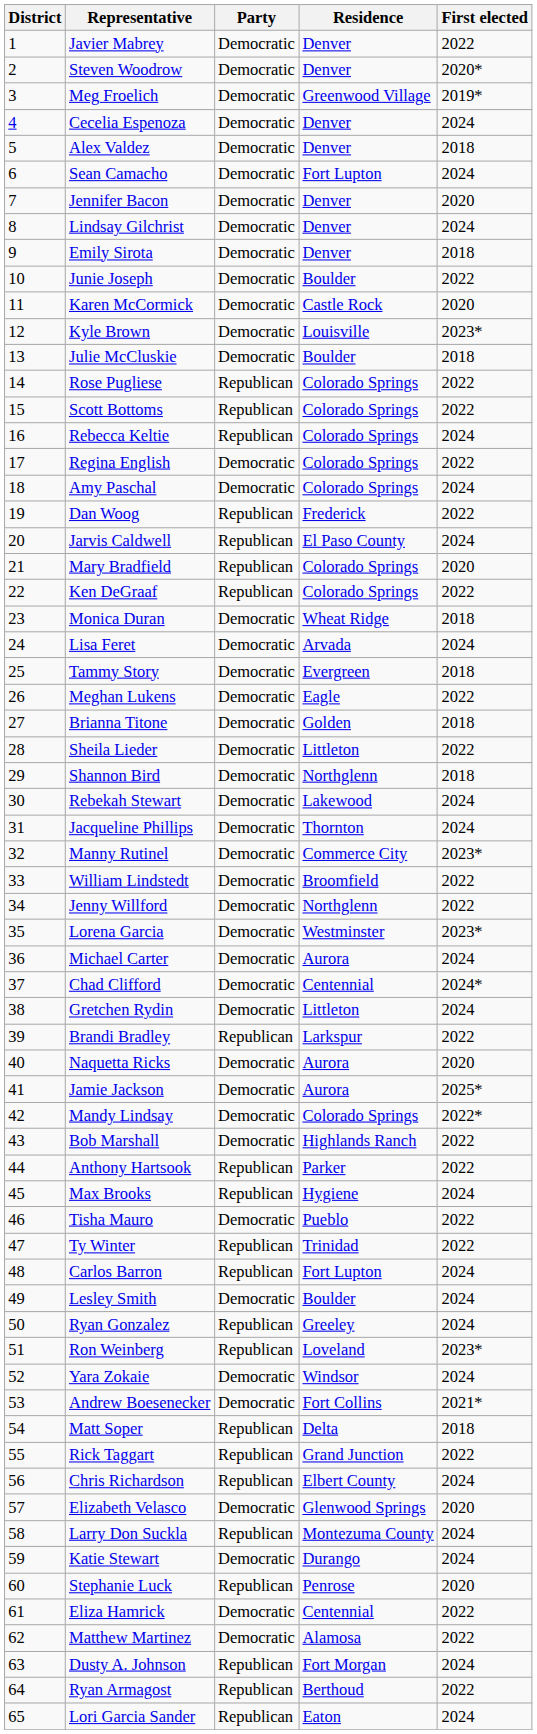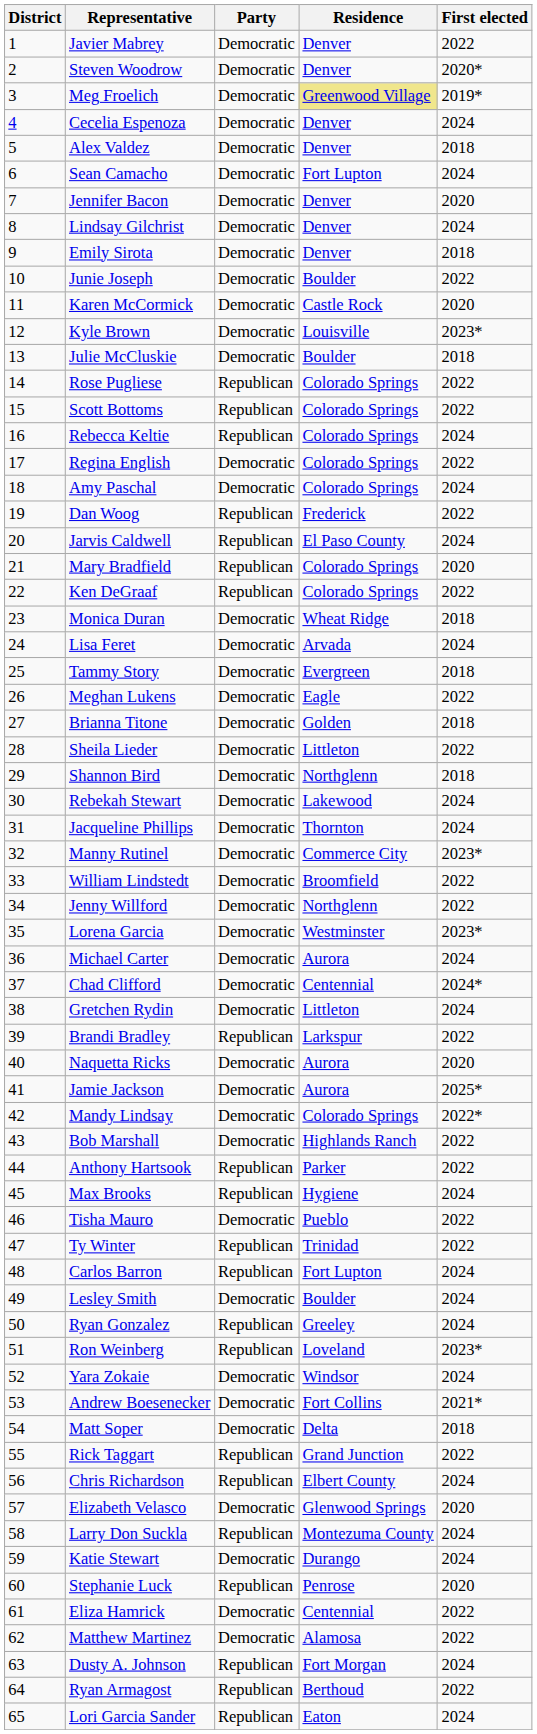 <table class="wikitable sortable">
 <tr>
 <th>District</th>
 <th>Representative</th>
 <th>Party</th>
 <th>Residence</th>
 <th>First elected</th>
 </tr>
 <tr>
 <td>1</td>
 <td><a href='#'>Javier Mabrey</a></td>
 <td>Democratic</td>
 <td><a href='#'>Denver</a></td>
 <td>2022</td>
 </tr>
 <tr>
 <td>2</td>
 <td><a href='#'>Steven Woodrow</a></td>
 <td>Democratic</td>
 <td><a href='#'>Denver</a></td>
 <td>2020*</td>
 </tr>
 <tr>
 <td>3</td>
 <td><a href='#'>Meg Froelich</a></td>
 <td>Democratic</td>
-<td><a href='#'>Greenwood Village</a></td>
+<td style="background: khaki;"><a href='#'>Greenwood Village</a></td>
 <td>2019*</td>
 </tr>
 <tr>
 <td><a href='#'>4</a></td>
 <td><a href='#'>Cecelia Espenoza</a></td>
 <td>Democratic</td>
 <td><a href='#'>Denver</a></td>
 <td>2024</td>
 </tr>
 <tr>
 <td>5</td>
 <td><a href='#'>Alex Valdez</a></td>
 <td>Democratic</td>
 <td><a href='#'>Denver</a></td>
 <td>2018</td>
 </tr>
 <tr>
 <td>6</td>
 <td><a href='#'>Sean Camacho</a></td>
 <td>Democratic</td>
 <td><a href='#'>Fort Lupton</a></td>
 <td>2024</td>
 </tr>
 <tr>
 <td>7</td>
 <td><a href='#'>Jennifer Bacon</a></td>
 <td>Democratic</td>
 <td><a href='#'>Denver</a></td>
 <td>2020</td>
 </tr>
 <tr>
 <td>8</td>
 <td><a href='#'>Lindsay Gilchrist</a></td>
 <td>Democratic</td>
 <td><a href='#'>Denver</a></td>
 <td>2024</td>
 </tr>
 <tr>
 <td>9</td>
 <td><a href='#'>Emily Sirota</a></td>
 <td>Democratic</td>
 <td><a href='#'>Denver</a></td>
 <td>2018</td>
 </tr>
 <tr>
 <td>10</td>
 <td><a href='#'>Junie Joseph</a></td>
 <td>Democratic</td>
 <td><a href='#'>Boulder</a></td>
 <td>2022</td>
 </tr>
 <tr>
 <td>11</td>
 <td><a href='#'>Karen McCormick</a></td>
 <td>Democratic</td>
 <td><a href='#'>Castle Rock</a></td>
 <td>2020</td>
 </tr>
 <tr>
 <td>12</td>
 <td><a href='#'>Kyle Brown</a></td>
 <td>Democratic</td>
 <td><a href='#'>Louisville</a></td>
 <td>2023*</td>
 </tr>
 <tr>
 <td>13</td>
 <td><a href='#'>Julie McCluskie</a></td>
 <td>Democratic</td>
 <td><a href='#'>Boulder</a></td>
 <td>2018</td>
 </tr>
 <tr>
 <td>14</td>
 <td><a href='#'>Rose Pugliese</a></td>
 <td>Republican</td>
 <td><a href='#'>Colorado Springs</a></td>
 <td>2022</td>
 </tr>
 <tr>
 <td>15</td>
 <td><a href='#'>Scott Bottoms</a></td>
 <td>Republican</td>
 <td><a href='#'>Colorado Springs</a></td>
 <td>2022</td>
 </tr>
 <tr>
 <td>16</td>
 <td><a href='#'>Rebecca Keltie</a></td>
 <td>Republican</td>
 <td><a href='#'>Colorado Springs</a></td>
 <td>2024</td>
 </tr>
 <tr>
 <td>17</td>
 <td><a href='#'>Regina English</a></td>
 <td>Democratic</td>
 <td><a href='#'>Colorado Springs</a></td>
 <td>2022</td>
 </tr>
 <tr>
 <td>18</td>
 <td><a href='#'>Amy Paschal</a></td>
 <td>Democratic</td>
 <td><a href='#'>Colorado Springs</a></td>
 <td>2024</td>
 </tr>
 <tr>
 <td>19</td>
 <td><a href='#'>Dan Woog</a></td>
 <td>Republican</td>
 <td><a href='#'>Frederick</a></td>
 <td>2022</td>
 </tr>
 <tr>
 <td>20</td>
 <td><a href='#'>Jarvis Caldwell</a></td>
 <td>Republican</td>
 <td><a href='#'>El Paso County</a></td>
 <td>2024</td>
 </tr>
 <tr>
 <td>21</td>
 <td><a href='#'>Mary Bradfield</a></td>
 <td>Republican</td>
 <td><a href='#'>Colorado Springs</a></td>
 <td>2020</td>
 </tr>
 <tr>
 <td>22</td>
 <td><a href='#'>Ken DeGraaf</a></td>
 <td>Republican</td>
 <td><a href='#'>Colorado Springs</a></td>
 <td>2022</td>
 </tr>
 <tr>
 <td>23</td>
 <td><a href='#'>Monica Duran</a></td>
 <td>Democratic</td>
 <td><a href='#'>Wheat Ridge</a></td>
 <td>2018</td>
 </tr>
 <tr>
 <td>24</td>
 <td><a href='#'>Lisa Feret</a></td>
 <td>Democratic</td>
 <td><a href='#'>Arvada</a></td>
 <td>2024</td>
 </tr>
 <tr>
 <td>25</td>
 <td><a href='#'>Tammy Story</a></td>
 <td>Democratic</td>
 <td><a href='#'>Evergreen</a></td>
 <td>2018</td>
 </tr>
 <tr>
 <td>26</td>
 <td><a href='#'>Meghan Lukens</a></td>
 <td>Democratic</td>
 <td><a href='#'>Eagle</a></td>
 <td>2022</td>
 </tr>
 <tr>
 <td>27</td>
 <td><a href='#'>Brianna Titone</a></td>
 <td>Democratic</td>
 <td><a href='#'>Golden</a></td>
 <td>2018</td>
 </tr>
 <tr>
 <td>28</td>
 <td><a href='#'>Sheila Lieder</a></td>
 <td>Democratic</td>
 <td><a href='#'>Littleton</a></td>
 <td>2022</td>
 </tr>
 <tr>
 <td>29</td>
 <td><a href='#'>Shannon Bird</a></td>
 <td>Democratic</td>
 <td><a href='#'>Northglenn</a></td>
 <td>2018</td>
 </tr>
 <tr>
 <td>30</td>
 <td><a href='#'>Rebekah Stewart</a></td>
 <td>Democratic</td>
 <td><a href='#'>Lakewood</a></td>
 <td>2024</td>
 </tr>
 <tr>
 <td>31</td>
 <td><a href='#'>Jacqueline Phillips</a></td>
 <td>Democratic</td>
 <td><a href='#'>Thornton</a></td>
 <td>2024</td>
 </tr>
 <tr>
 <td>32</td>
 <td><a href='#'>Manny Rutinel</a></td>
 <td>Democratic</td>
 <td><a href='#'>Commerce City</a></td>
 <td>2023*</td>
 </tr>
 <tr>
 <td>33</td>
 <td><a href='#'>William Lindstedt</a></td>
 <td>Democratic</td>
 <td><a href='#'>Broomfield</a></td>
 <td>2022</td>
 </tr>
 <tr>
 <td>34</td>
 <td><a href='#'>Jenny Willford</a></td>
 <td>Democratic</td>
 <td><a href='#'>Northglenn</a></td>
 <td>2022</td>
 </tr>
 <tr>
 <td>35</td>
 <td><a href='#'>Lorena Garcia</a></td>
 <td>Democratic</td>
 <td><a href='#'>Westminster</a></td>
 <td>2023*</td>
 </tr>
 <tr>
 <td>36</td>
 <td><a href='#'>Michael Carter</a></td>
 <td>Democratic</td>
 <td><a href='#'>Aurora</a></td>
 <td>2024</td>
 </tr>
 <tr>
 <td>37</td>
 <td><a href='#'>Chad Clifford</a></td>
 <td>Democratic</td>
 <td><a href='#'>Centennial</a></td>
 <td>2024*</td>
 </tr>
 <tr>
 <td>38</td>
 <td><a href='#'>Gretchen Rydin</a></td>
 <td>Democratic</td>
 <td><a href='#'>Littleton</a></td>
 <td>2024</td>
 </tr>
 <tr>
 <td>39</td>
 <td><a href='#'>Brandi Bradley</a></td>
 <td>Republican</td>
 <td><a href='#'>Larkspur</a></td>
 <td>2022</td>
 </tr>
 <tr>
 <td>40</td>
 <td><a href='#'>Naquetta Ricks</a></td>
 <td>Democratic</td>
 <td><a href='#'>Aurora</a></td>
 <td>2020</td>
 </tr>
 <tr>
 <td>41</td>
 <td><a href='#'>Jamie Jackson</a></td>
 <td>Democratic</td>
 <td><a href='#'>Aurora</a></td>
 <td>2025*</td>
 </tr>
 <tr>
 <td>42</td>
 <td><a href='#'>Mandy Lindsay</a></td>
 <td>Democratic</td>
 <td><a href='#'>Colorado Springs</a></td>
 <td>2022*</td>
 </tr>
 <tr>
 <td>43</td>
 <td><a href='#'>Bob Marshall</a></td>
 <td>Democratic</td>
 <td><a href='#'>Highlands Ranch</a></td>
 <td>2022</td>
 </tr>
 <tr>
 <td>44</td>
 <td><a href='#'>Anthony Hartsook</a></td>
 <td>Republican</td>
 <td><a href='#'>Parker</a></td>
 <td>2022</td>
 </tr>
 <tr>
 <td>45</td>
 <td><a href='#'>Max Brooks</a></td>
 <td>Republican</td>
 <td><a href='#'>Hygiene</a></td>
 <td>2024</td>
 </tr>
 <tr>
 <td>46</td>
 <td><a href='#'>Tisha Mauro</a></td>
 <td>Democratic</td>
 <td><a href='#'>Pueblo</a></td>
 <td>2022</td>
 </tr>
 <tr>
 <td>47</td>
 <td><a href='#'>Ty Winter</a></td>
 <td>Republican</td>
 <td><a href='#'>Trinidad</a></td>
 <td>2022</td>
 </tr>
 <tr>
 <td>48</td>
 <td><a href='#'>Carlos Barron</a></td>
 <td>Republican</td>
 <td><a href='#'>Fort Lupton</a></td>
 <td>2024</td>
 </tr>
 <tr>
 <td>49</td>
 <td><a href='#'>Lesley Smith</a></td>
 <td>Democratic</td>
 <td><a href='#'>Boulder</a></td>
 <td>2024</td>
 </tr>
 <tr>
 <td>50</td>
 <td><a href='#'>Ryan Gonzalez</a></td>
 <td>Republican</td>
 <td><a href='#'>Greeley</a></td>
 <td>2024</td>
 </tr>
 <tr>
 <td>51</td>
 <td><a href='#'>Ron Weinberg</a></td>
 <td>Republican</td>
 <td><a href='#'>Loveland</a></td>
 <td>2023*</td>
 </tr>
 <tr>
 <td>52</td>
 <td><a href='#'>Yara Zokaie</a></td>
 <td>Democratic</td>
 <td><a href='#'>Windsor</a></td>
 <td>2024</td>
 </tr>
 <tr>
 <td>53</td>
 <td><a href='#'>Andrew Boesenecker</a></td>
 <td>Democratic</td>
 <td><a href='#'>Fort Collins</a></td>
 <td>2021*</td>
 </tr>
 <tr>
 <td>54</td>
 <td><a href='#'>Matt Soper</a></td>
-<td>Republican</td>
+<td>Democratic</td>
 <td><a href='#'>Delta</a></td>
 <td>2018</td>
 </tr>
 <tr>
 <td>55</td>
 <td><a href='#'>Rick Taggart</a></td>
 <td>Republican</td>
 <td><a href='#'>Grand Junction</a></td>
 <td>2022</td>
 </tr>
 <tr>
 <td>56</td>
 <td><a href='#'>Chris Richardson</a></td>
 <td>Republican</td>
 <td><a href='#'>Elbert County</a></td>
 <td>2024</td>
 </tr>
 <tr>
 <td>57</td>
 <td><a href='#'>Elizabeth Velasco</a></td>
 <td>Democratic</td>
 <td><a href='#'>Glenwood Springs</a></td>
 <td>2020</td>
 </tr>
 <tr>
 <td>58</td>
 <td><a href='#'>Larry Don Suckla</a></td>
 <td>Republican</td>
 <td><a href='#'>Montezuma County</a></td>
 <td>2024</td>
 </tr>
 <tr>
 <td>59</td>
 <td><a href='#'>Katie Stewart</a></td>
 <td>Democratic</td>
 <td><a href='#'>Durango</a></td>
 <td>2024</td>
 </tr>
 <tr>
 <td>60</td>
 <td><a href='#'>Stephanie Luck</a></td>
 <td>Republican</td>
 <td><a href='#'>Penrose</a></td>
 <td>2020</td>
 </tr>
 <tr>
 <td>61</td>
 <td><a href='#'>Eliza Hamrick</a></td>
 <td>Democratic</td>
 <td><a href='#'>Centennial</a></td>
 <td>2022</td>
 </tr>
 <tr>
 <td>62</td>
 <td><a href='#'>Matthew Martinez</a></td>
 <td>Democratic</td>
 <td><a href='#'>Alamosa</a></td>
 <td>2022</td>
 </tr>
 <tr>
 <td>63</td>
 <td><a href='#'>Dusty A. Johnson</a></td>
 <td>Republican</td>
 <td><a href='#'>Fort Morgan</a></td>
 <td>2024</td>
 </tr>
 <tr>
 <td>64</td>
 <td><a href='#'>Ryan Armagost</a></td>
 <td>Republican</td>
 <td><a href='#'>Berthoud</a></td>
 <td>2022</td>
 </tr>
 <tr>
 <td>65</td>
 <td><a href='#'>Lori Garcia Sander</a></td>
 <td>Republican</td>
 <td><a href='#'>Eaton</a></td>
 <td>2024</td>
 </tr>
 </table>
